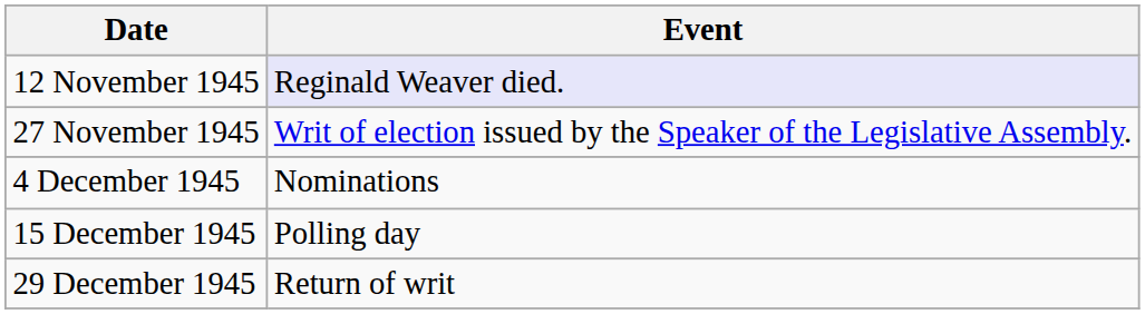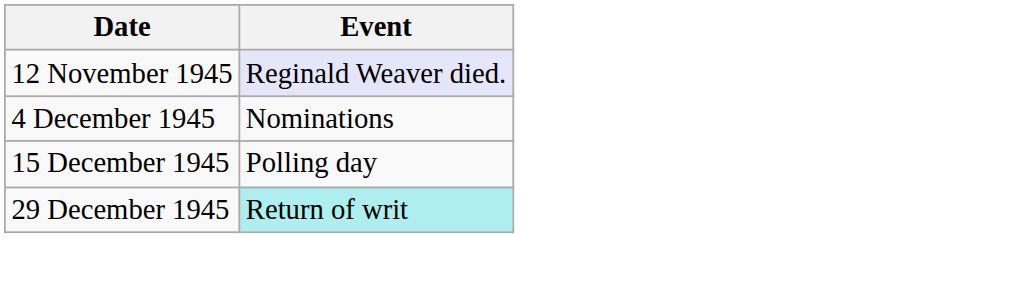 <table class="wikitable">
 <tr>
 <th>Date</th>
 <th>Event</th>
 </tr>
 <tr>
 <td>12 November 1945</td>
 <td style="background: lavender;">Reginald Weaver died.</td>
-</tr>
-<tr>
-<td>27 November 1945</td>
-<td><a href='#'>Writ of election</a> issued by the <a href='#'>Speaker of the Legislative Assembly</a>.</td>
 </tr>
 <tr>
 <td>4 December 1945</td>
 <td>Nominations</td>
 </tr>
 <tr>
 <td>15 December 1945</td>
 <td>Polling day</td>
 </tr>
 <tr>
 <td>29 December 1945</td>
-<td>Return of writ</td>
+<td style="background: paleturquoise;">Return of writ</td>
 </tr>
 </table>
